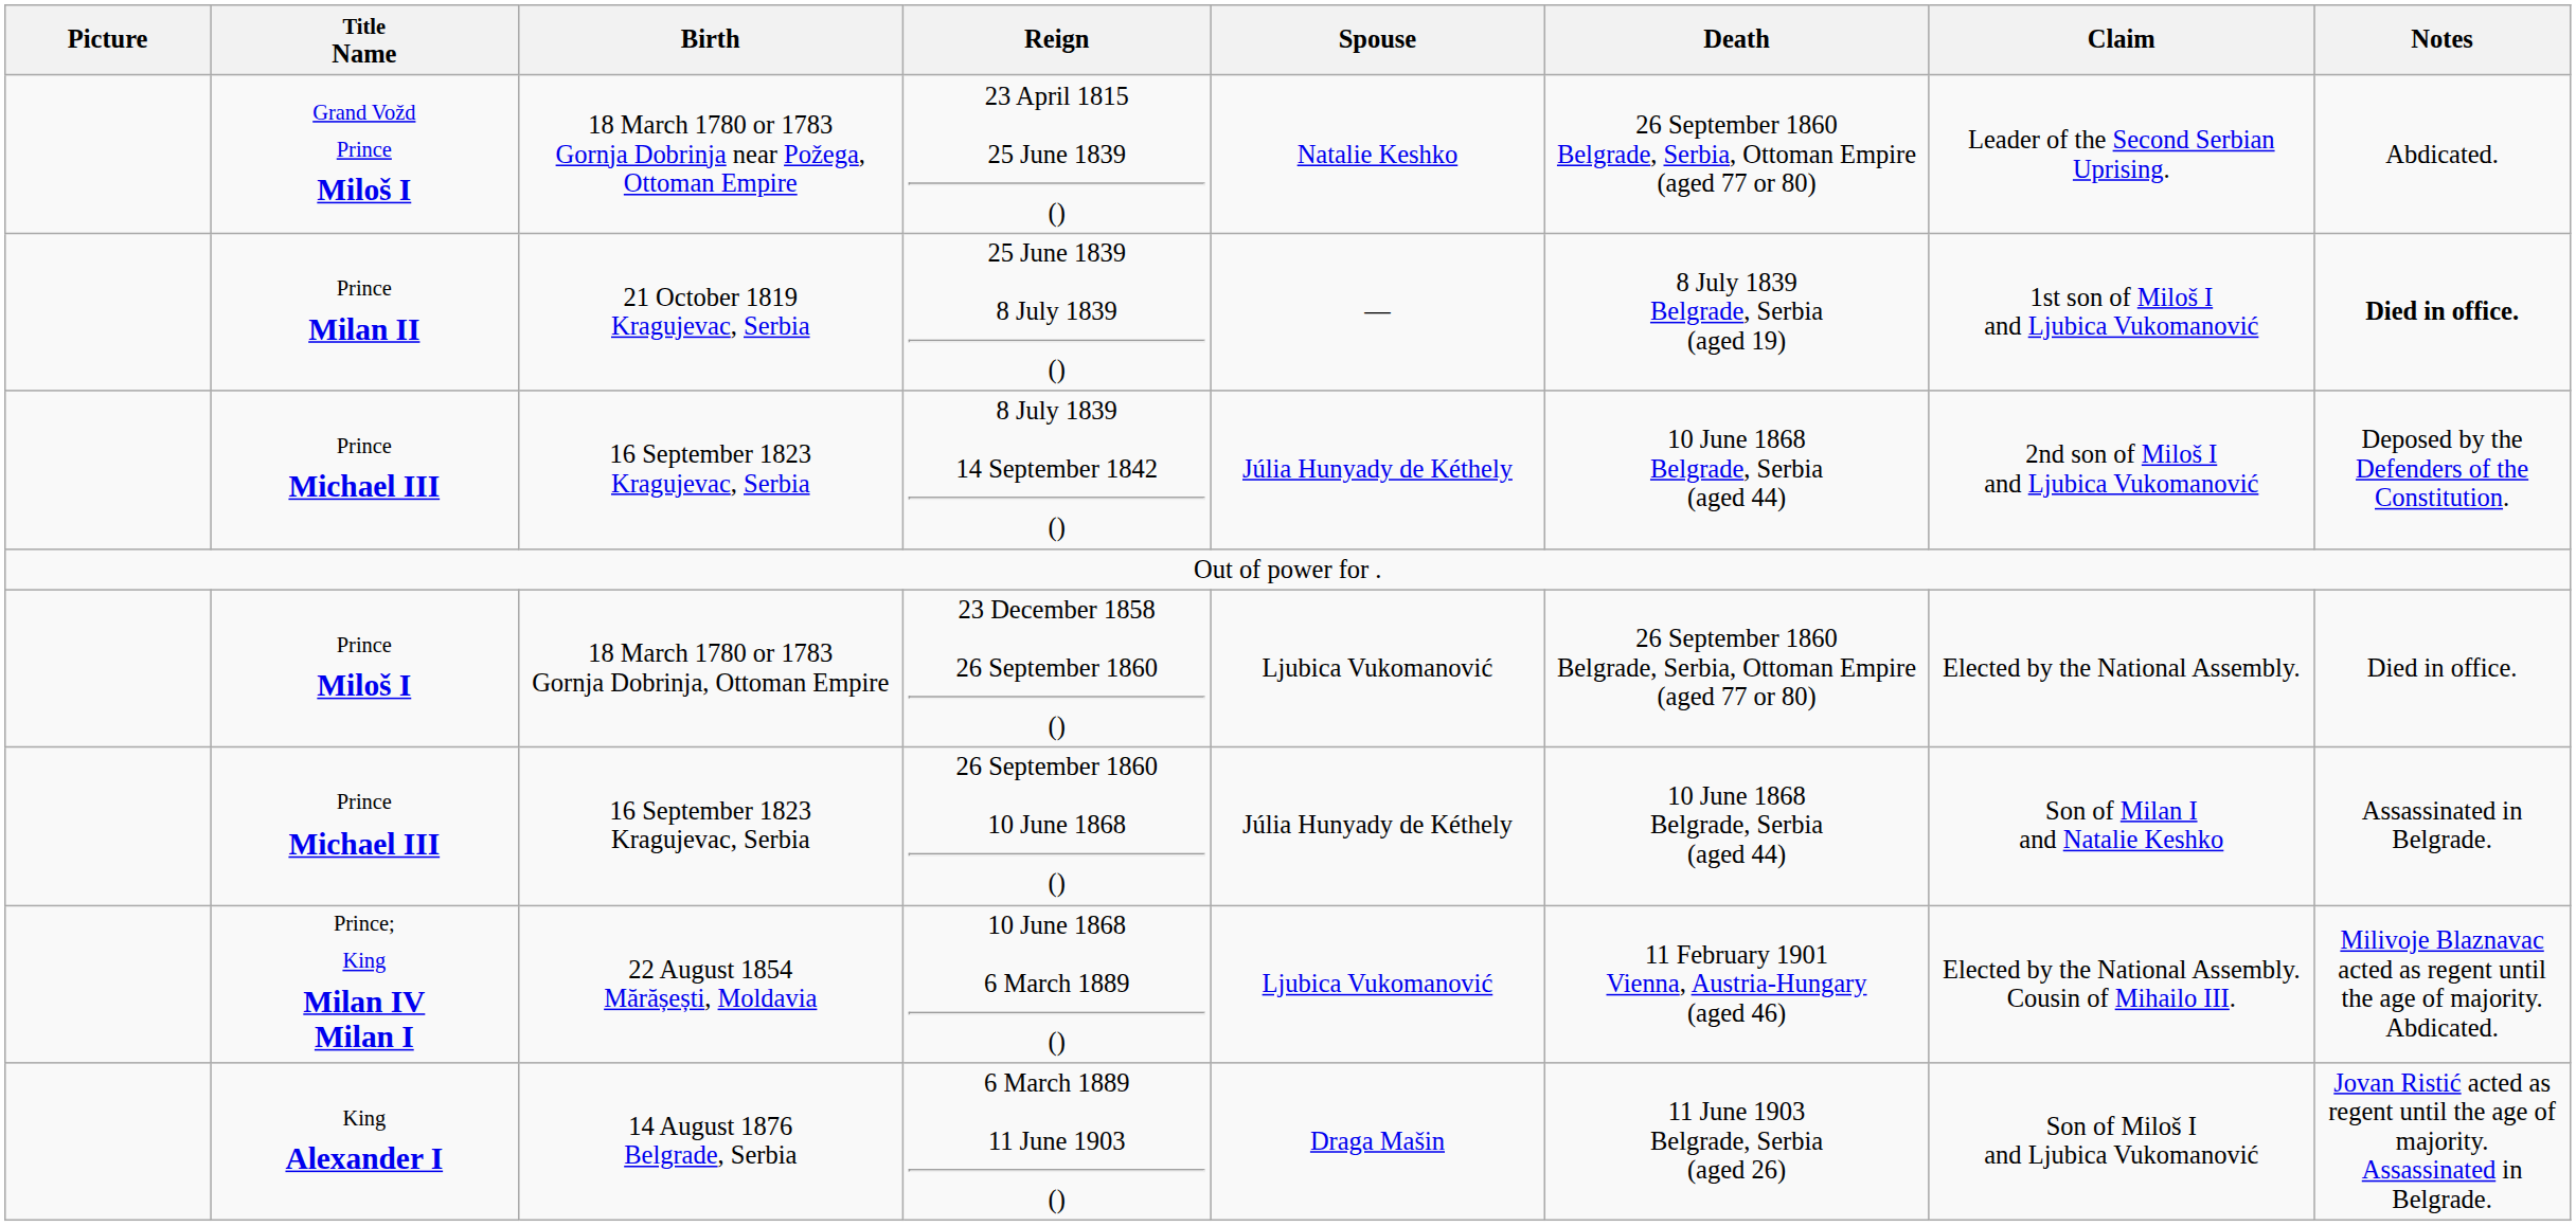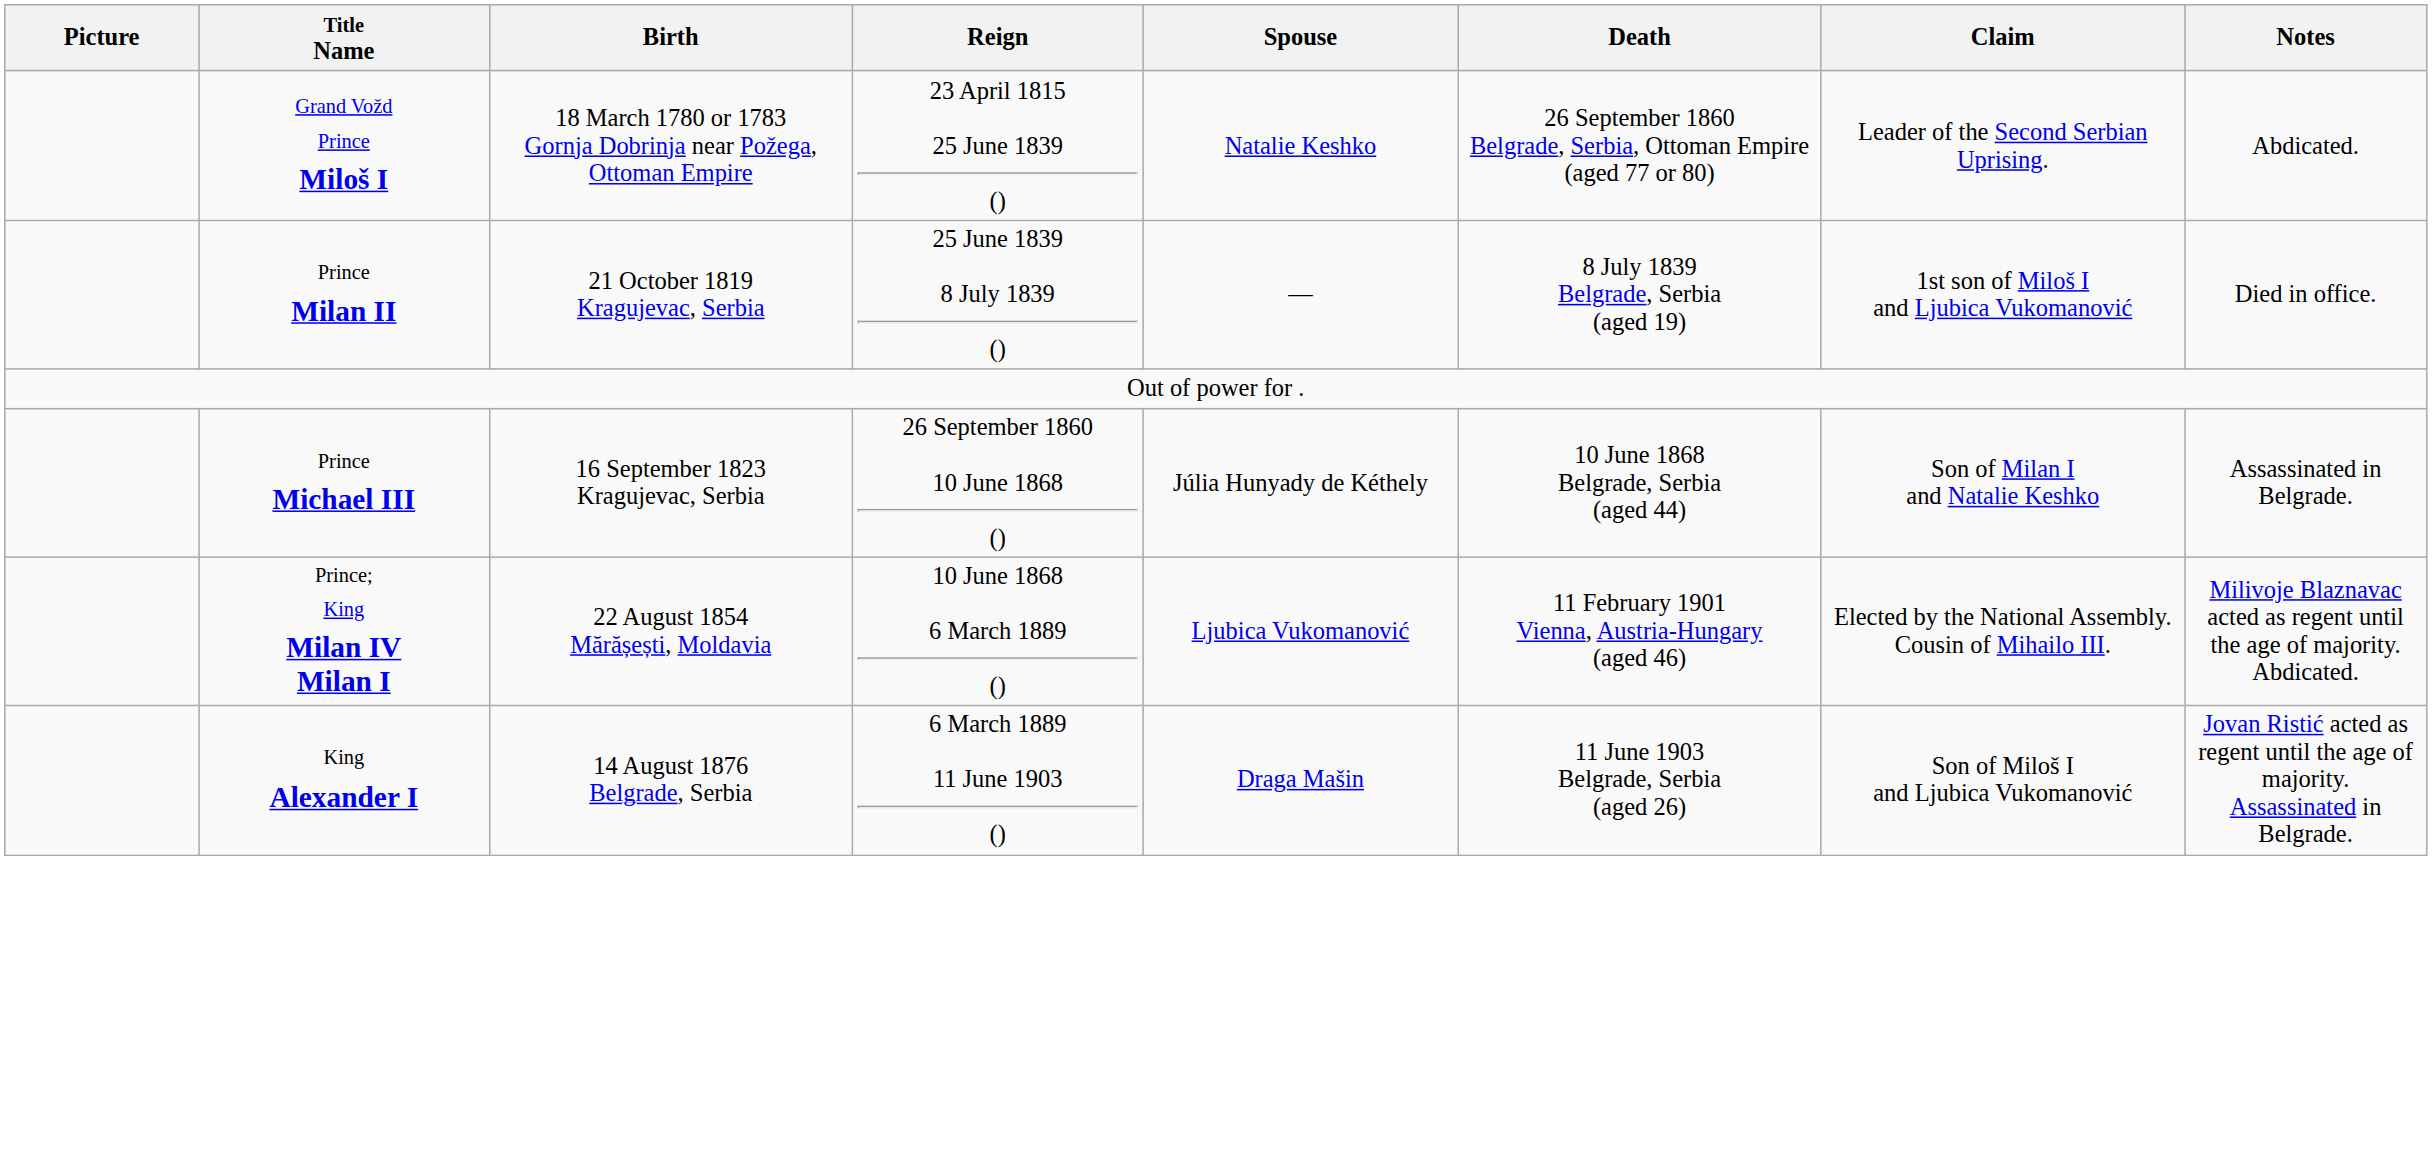 <table style="text-align:center; width:100%" class="wikitable">
 <tr>
 <th style="width:8%;">Picture</th>
 <th style="width:12%;"><small>Title</small><br>Name</th>
 <th style="width:15%;">Birth</th>
 <th style="width:12%;">Reign</th>
 <th style="width:13%;">Spouse</th>
 <th style="width:15%;">Death</th>
 <th style="width:15%;">Claim</th>
 <th style="width:10%;">Notes</th>
 </tr>
 <tr>
 <td></td>
 <td><sup><a href='#'>Grand Vožd</a></sup><br><sup><a href='#'>Prince</a></sup><br> <big><strong><a href='#'>Miloš I</a></strong></big></td>
 <td>18 March 1780 or 1783<br><a href='#'>Gornja Dobrinja</a> near <a href='#'>Požega</a>, <a href='#'>Ottoman Empire</a></td>
 <td>23 April 1815<br><br>25 June 1839<br><hr>()</td>
 <td><a href='#'>Natalie Keshko</a></td>
 <td>26 September 1860<br><a href='#'>Belgrade</a>, <a href='#'>Serbia</a>, Ottoman Empire <br>(aged 77 or 80)</td>
 <td>Leader of the <a href='#'>Second Serbian Uprising</a>.</td>
 <td>Abdicated.</td>
 </tr>
 <tr>
 <td></td>
 <td><sup>Prince</sup><br> <big><strong><a href='#'>Milan II</a></strong></big></td>
 <td>21 October 1819 <br><a href='#'>Kragujevac</a>, <a href='#'>Serbia</a></td>
 <td>25 June 1839<br><br>8 July 1839<br><hr>()</td>
 <td>—</td>
 <td>8 July 1839 <br> <a href='#'>Belgrade</a>, Serbia<br>(aged 19)</td>
 <td>1st son of <a href='#'>Miloš I</a><br>and <a href='#'>Ljubica Vukomanović</a></td>
-<td><strong>Died in office.</strong></td>
-</tr>
-<tr>
-<td></td>
-<td><sup>Prince</sup><br> <big><strong><a href='#'>Michael III</a></strong></big></td>
-<td>16 September 1823<br><a href='#'>Kragujevac</a>, <a href='#'>Serbia</a></td>
-<td>8 July 1839<br><br>14 September 1842<br><hr>()</td>
-<td><a href='#'>Júlia Hunyady de Kéthely</a></td>
-<td>10 June 1868<br><a href='#'>Belgrade</a>, Serbia<br>(aged 44)</td>
-<td>2nd son of <a href='#'>Miloš I</a><br>and <a href='#'>Ljubica Vukomanović</a></td>
-<td>Deposed by the <a href='#'>Defenders of the Constitution</a>.</td>
+<td>Died in office.</td>
 </tr>
 <tr>
 <td colspan=8>Out of power for .</td>
-</tr>
-<tr>
-<td></td>
-<td><sup>Prince</sup><br> <big><strong><a href='#'>Miloš I</a></strong></big></td>
-<td>18 March 1780 or 1783<br>Gornja Dobrinja, Ottoman Empire</td>
-<td>23 December 1858<br><br>26 September 1860<br><hr>()</td>
-<td>Ljubica Vukomanović</td>
-<td>26 September 1860<br>Belgrade, Serbia, Ottoman Empire <br>(aged 77 or 80)</td>
-<td>Elected by the National Assembly.</td>
-<td>Died in office.</td>
 </tr>
 <tr>
 <td></td>
 <td><sup>Prince</sup><br> <big><strong><a href='#'>Michael III</a></strong></big></td>
 <td>16 September 1823<br>Kragujevac, Serbia</td>
 <td>26 September 1860<br><br>10 June 1868<br><hr>()</td>
 <td>Júlia Hunyady de Kéthely</td>
 <td>10 June 1868<br>Belgrade, Serbia<br>(aged 44)</td>
 <td>Son of <a href='#'>Milan I</a><br>and <a href='#'>Natalie Keshko</a></td>
 <td>Assassinated in Belgrade.</td>
 </tr>
 <tr>
 <td></td>
 <td><sup>Prince;</sup><br><sup><a href='#'>King</a></sup><br> <big><strong><a href='#'>Milan IV <br> Milan I</a></strong></big></td>
 <td>22 August 1854<br><a href='#'>Mărășești</a>, <a href='#'>Moldavia</a></td>
 <td>10 June 1868<br><br>6 March 1889<br><hr>()</td>
 <td><a href='#'>Ljubica Vukomanović</a></td>
 <td>11 February 1901<br><a href='#'>Vienna</a>, <a href='#'>Austria-Hungary</a><br>(aged 46)</td>
 <td>Elected by the National Assembly. <br>Cousin of <a href='#'>Mihailo III</a>.</td>
 <td><a href='#'>Milivoje Blaznavac</a> acted as regent until the age of majority. <br>Abdicated.</td>
 </tr>
 <tr>
 <td></td>
 <td><sup>King</sup><br> <big><strong><a href='#'>Alexander I</a></strong></big></td>
 <td>14 August 1876<br><a href='#'>Belgrade</a>, Serbia</td>
 <td>6 March 1889<br><br>11 June 1903<br><hr>()</td>
 <td><a href='#'>Draga Mašin</a></td>
 <td>11 June 1903<br>Belgrade, Serbia<br>(aged 26)</td>
 <td>Son of Miloš I<br>and Ljubica Vukomanović</td>
 <td><a href='#'>Jovan Ristić</a> acted as regent until the age of majority. <br><a href='#'>Assassinated</a> in Belgrade.</td>
 </tr>
 </table>
